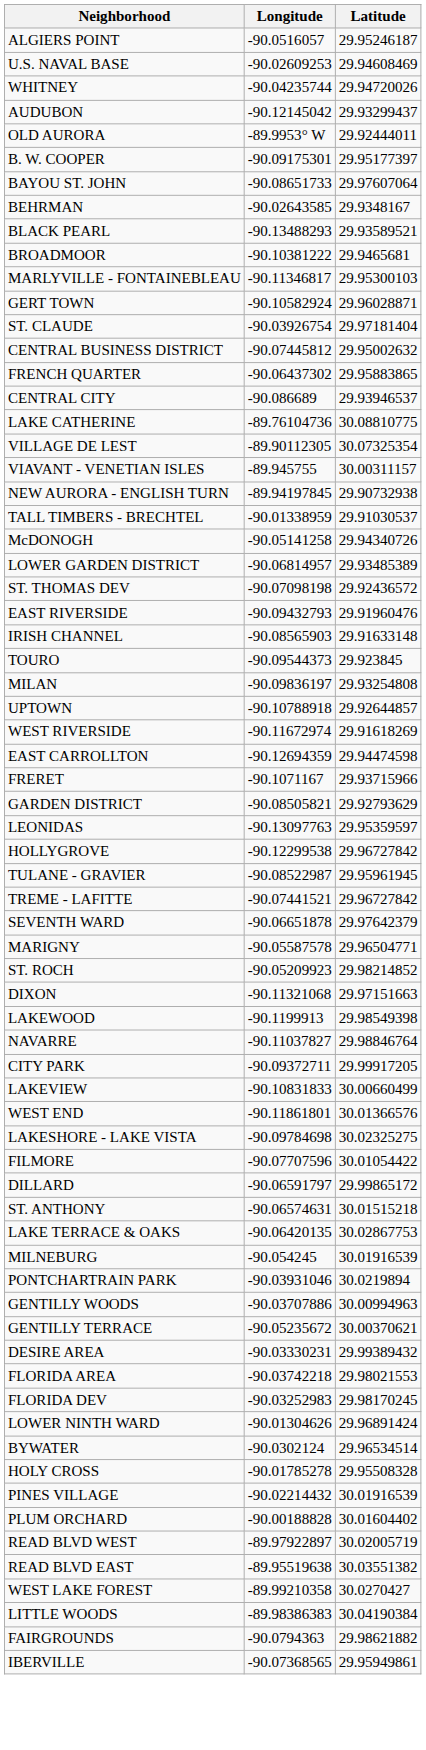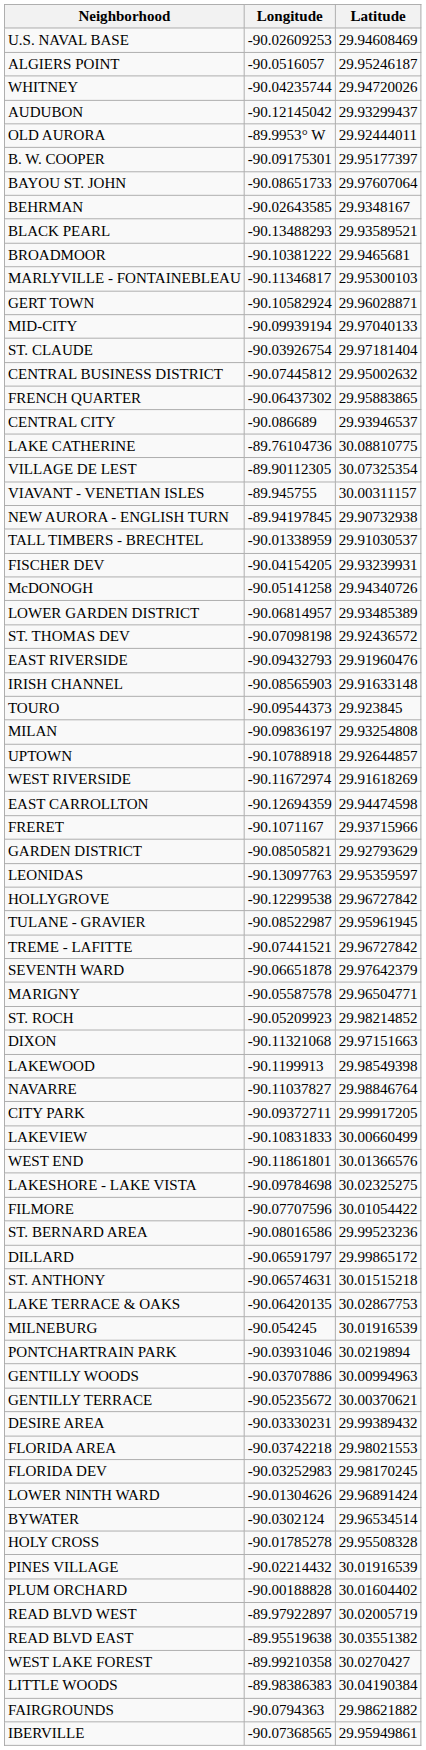 <table class="wikitable sortable">
 <tr>
 <th>Neighborhood</th>
 <th>Longitude</th>
 <th>Latitude</th>
 </tr>
 <tr>
+<td>U.S. NAVAL BASE</td>
+<td>-90.02609253</td>
+<td>29.94608469</td>
+</tr>
+<tr>
 <td>ALGIERS POINT</td>
 <td>-90.0516057</td>
 <td>29.95246187</td>
-</tr>
-<tr>
-<td>U.S. NAVAL BASE</td>
-<td>-90.02609253</td>
-<td>29.94608469</td>
 </tr>
 <tr>
 <td>WHITNEY</td>
 <td>-90.04235744</td>
 <td>29.94720026</td>
 </tr>
 <tr>
 <td>AUDUBON</td>
 <td>-90.12145042</td>
 <td>29.93299437</td>
 </tr>
 <tr>
 <td>OLD AURORA</td>
 <td>-89.9953° W</td>
 <td>29.92444011</td>
 </tr>
 <tr>
 <td>B. W. COOPER</td>
 <td>-90.09175301</td>
 <td>29.95177397</td>
 </tr>
 <tr>
 <td>BAYOU ST. JOHN</td>
 <td>-90.08651733</td>
 <td>29.97607064</td>
 </tr>
 <tr>
 <td>BEHRMAN</td>
 <td>-90.02643585</td>
 <td>29.9348167</td>
 </tr>
 <tr>
 <td>BLACK PEARL</td>
 <td>-90.13488293</td>
 <td>29.93589521</td>
 </tr>
 <tr>
 <td>BROADMOOR</td>
 <td>-90.10381222</td>
 <td>29.9465681</td>
 </tr>
 <tr>
 <td>MARLYVILLE - FONTAINEBLEAU</td>
 <td>-90.11346817</td>
 <td>29.95300103</td>
 </tr>
 <tr>
 <td>GERT TOWN</td>
 <td>-90.10582924</td>
 <td>29.96028871</td>
 </tr>
 <tr>
+<td>MID-CITY</td>
+<td>-90.09939194</td>
+<td>29.97040133</td>
+</tr>
+<tr>
 <td>ST. CLAUDE</td>
 <td>-90.03926754</td>
 <td>29.97181404</td>
 </tr>
 <tr>
 <td>CENTRAL BUSINESS DISTRICT</td>
 <td>-90.07445812</td>
 <td>29.95002632</td>
 </tr>
 <tr>
 <td>FRENCH QUARTER</td>
 <td>-90.06437302</td>
 <td>29.95883865</td>
 </tr>
 <tr>
 <td>CENTRAL CITY</td>
 <td>-90.086689</td>
 <td>29.93946537</td>
 </tr>
 <tr>
 <td>LAKE CATHERINE</td>
 <td>-89.76104736</td>
 <td>30.08810775</td>
 </tr>
 <tr>
 <td>VILLAGE DE LEST</td>
 <td>-89.90112305</td>
 <td>30.07325354</td>
 </tr>
 <tr>
 <td>VIAVANT - VENETIAN ISLES</td>
 <td>-89.945755</td>
 <td>30.00311157</td>
 </tr>
 <tr>
 <td>NEW AURORA - ENGLISH TURN</td>
 <td>-89.94197845</td>
 <td>29.90732938</td>
 </tr>
 <tr>
 <td>TALL TIMBERS - BRECHTEL</td>
 <td>-90.01338959</td>
 <td>29.91030537</td>
+</tr>
+<tr>
+<td>FISCHER DEV</td>
+<td>-90.04154205</td>
+<td>29.93239931</td>
 </tr>
 <tr>
 <td>McDONOGH</td>
 <td>-90.05141258</td>
 <td>29.94340726</td>
 </tr>
 <tr>
 <td>LOWER GARDEN DISTRICT</td>
 <td>-90.06814957</td>
 <td>29.93485389</td>
 </tr>
 <tr>
 <td>ST. THOMAS DEV</td>
 <td>-90.07098198</td>
 <td>29.92436572</td>
 </tr>
 <tr>
 <td>EAST RIVERSIDE</td>
 <td>-90.09432793</td>
 <td>29.91960476</td>
 </tr>
 <tr>
 <td>IRISH CHANNEL</td>
 <td>-90.08565903</td>
 <td>29.91633148</td>
 </tr>
 <tr>
 <td>TOURO</td>
 <td>-90.09544373</td>
 <td>29.923845</td>
 </tr>
 <tr>
 <td>MILAN</td>
 <td>-90.09836197</td>
 <td>29.93254808</td>
 </tr>
 <tr>
 <td>UPTOWN</td>
 <td>-90.10788918</td>
 <td>29.92644857</td>
 </tr>
 <tr>
 <td>WEST RIVERSIDE</td>
 <td>-90.11672974</td>
 <td>29.91618269</td>
 </tr>
 <tr>
 <td>EAST CARROLLTON</td>
 <td>-90.12694359</td>
 <td>29.94474598</td>
 </tr>
 <tr>
 <td>FRERET</td>
 <td>-90.1071167</td>
 <td>29.93715966</td>
 </tr>
 <tr>
 <td>GARDEN DISTRICT</td>
 <td>-90.08505821</td>
 <td>29.92793629</td>
 </tr>
 <tr>
 <td>LEONIDAS</td>
 <td>-90.13097763</td>
 <td>29.95359597</td>
 </tr>
 <tr>
 <td>HOLLYGROVE</td>
 <td>-90.12299538</td>
 <td>29.96727842</td>
 </tr>
 <tr>
 <td>TULANE - GRAVIER</td>
 <td>-90.08522987</td>
 <td>29.95961945</td>
 </tr>
 <tr>
 <td>TREME - LAFITTE</td>
 <td>-90.07441521</td>
 <td>29.96727842</td>
 </tr>
 <tr>
 <td>SEVENTH WARD</td>
 <td>-90.06651878</td>
 <td>29.97642379</td>
 </tr>
 <tr>
 <td>MARIGNY</td>
 <td>-90.05587578</td>
 <td>29.96504771</td>
 </tr>
 <tr>
 <td>ST. ROCH</td>
 <td>-90.05209923</td>
 <td>29.98214852</td>
 </tr>
 <tr>
 <td>DIXON</td>
 <td>-90.11321068</td>
 <td>29.97151663</td>
 </tr>
 <tr>
 <td>LAKEWOOD</td>
 <td>-90.1199913</td>
 <td>29.98549398</td>
 </tr>
 <tr>
 <td>NAVARRE</td>
 <td>-90.11037827</td>
 <td>29.98846764</td>
 </tr>
 <tr>
 <td>CITY PARK</td>
 <td>-90.09372711</td>
 <td>29.99917205</td>
 </tr>
 <tr>
 <td>LAKEVIEW</td>
 <td>-90.10831833</td>
 <td>30.00660499</td>
 </tr>
 <tr>
 <td>WEST END</td>
 <td>-90.11861801</td>
 <td>30.01366576</td>
 </tr>
 <tr>
 <td>LAKESHORE - LAKE VISTA</td>
 <td>-90.09784698</td>
 <td>30.02325275</td>
 </tr>
 <tr>
 <td>FILMORE</td>
 <td>-90.07707596</td>
 <td>30.01054422</td>
 </tr>
 <tr>
+<td>ST. BERNARD AREA</td>
+<td>-90.08016586</td>
+<td>29.99523236</td>
+</tr>
+<tr>
 <td>DILLARD</td>
 <td>-90.06591797</td>
 <td>29.99865172</td>
 </tr>
 <tr>
 <td>ST.   ANTHONY</td>
 <td>-90.06574631</td>
 <td>30.01515218</td>
 </tr>
 <tr>
 <td>LAKE TERRACE & OAKS</td>
 <td>-90.06420135</td>
 <td>30.02867753</td>
 </tr>
 <tr>
 <td>MILNEBURG</td>
 <td>-90.054245</td>
 <td>30.01916539</td>
 </tr>
 <tr>
 <td>PONTCHARTRAIN PARK</td>
 <td>-90.03931046</td>
 <td>30.0219894</td>
 </tr>
 <tr>
 <td>GENTILLY WOODS</td>
 <td>-90.03707886</td>
 <td>30.00994963</td>
 </tr>
 <tr>
 <td>GENTILLY TERRACE</td>
 <td>-90.05235672</td>
 <td>30.00370621</td>
 </tr>
 <tr>
 <td>DESIRE AREA</td>
 <td>-90.03330231</td>
 <td>29.99389432</td>
 </tr>
 <tr>
 <td>FLORIDA AREA</td>
 <td>-90.03742218</td>
 <td>29.98021553</td>
 </tr>
 <tr>
 <td>FLORIDA DEV</td>
 <td>-90.03252983</td>
 <td>29.98170245</td>
 </tr>
 <tr>
 <td>LOWER NINTH WARD</td>
 <td>-90.01304626</td>
 <td>29.96891424</td>
 </tr>
 <tr>
 <td>BYWATER</td>
 <td>-90.0302124</td>
 <td>29.96534514</td>
 </tr>
 <tr>
 <td>HOLY CROSS</td>
 <td>-90.01785278</td>
 <td>29.95508328</td>
 </tr>
 <tr>
 <td>PINES VILLAGE</td>
 <td>-90.02214432</td>
 <td>30.01916539</td>
 </tr>
 <tr>
 <td>PLUM ORCHARD</td>
 <td>-90.00188828</td>
 <td>30.01604402</td>
 </tr>
 <tr>
 <td>READ BLVD WEST</td>
 <td>-89.97922897</td>
 <td>30.02005719</td>
 </tr>
 <tr>
 <td>READ BLVD EAST</td>
 <td>-89.95519638</td>
 <td>30.03551382</td>
 </tr>
 <tr>
 <td>WEST LAKE FOREST</td>
 <td>-89.99210358</td>
 <td>30.0270427</td>
 </tr>
 <tr>
 <td>LITTLE WOODS</td>
 <td>-89.98386383</td>
 <td>30.04190384</td>
 </tr>
 <tr>
 <td>FAIRGROUNDS</td>
 <td>-90.0794363</td>
 <td>29.98621882</td>
 </tr>
 <tr>
 <td>IBERVILLE</td>
 <td>-90.07368565</td>
 <td>29.95949861</td>
 </tr>
 </table>
